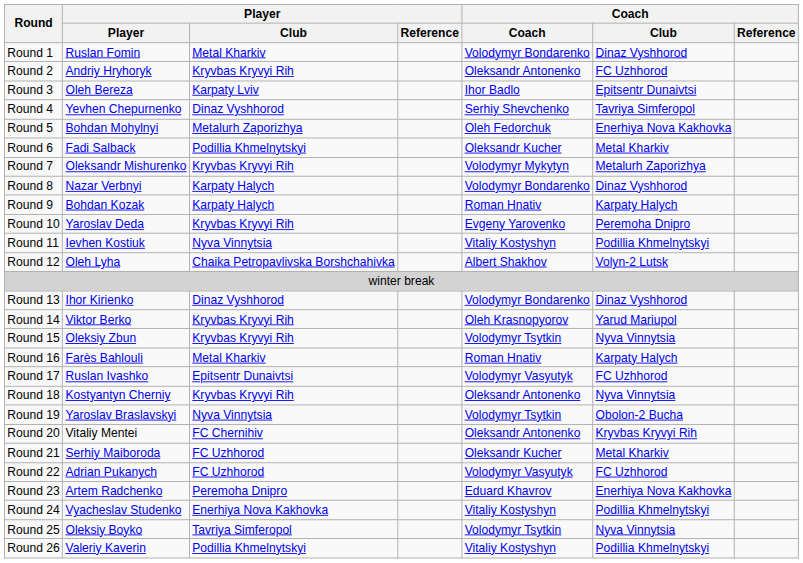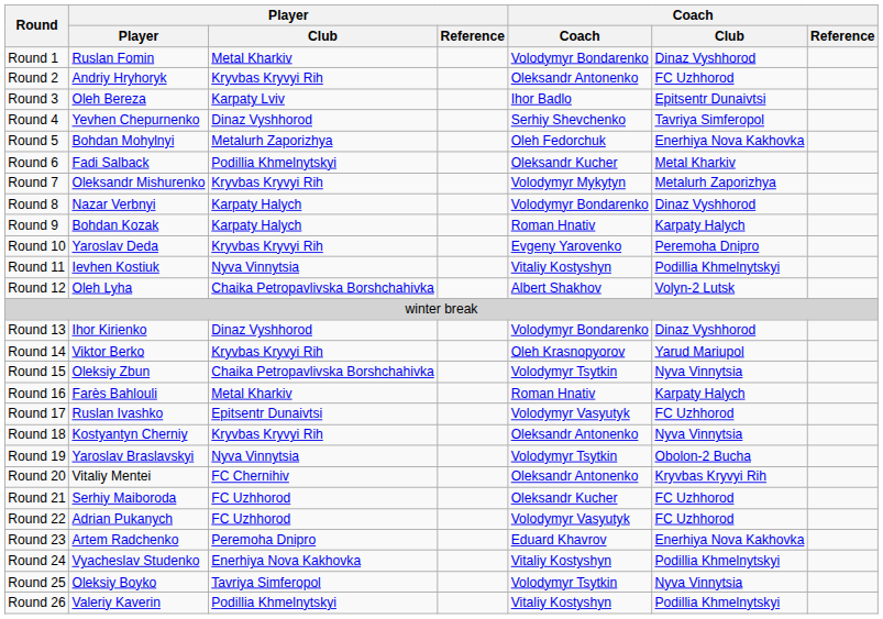 <table class="wikitable collapsible autocollapse" style="text-align:left; font-size:85%">
 <tr>
 <th rowspan="2">Round</th>
 <th colspan="3">Player</th>
 <th colspan="3">Coach</th>
 </tr>
 <tr>
 <th>Player</th>
 <th>Club</th>
 <th>Reference</th>
 <th>Coach</th>
 <th>Club</th>
 <th>Reference</th>
 </tr>
 <tr>
 <td>Round 1</td>
 <td> <a href='#'>Ruslan Fomin</a></td>
 <td><a href='#'>Metal Kharkiv</a></td>
 <td align=center></td>
 <td> <a href='#'>Volodymyr Bondarenko</a></td>
 <td><a href='#'>Dinaz Vyshhorod</a></td>
 <td align=center></td>
 </tr>
 <tr>
 <td>Round 2</td>
 <td> <a href='#'>Andriy Hryhoryk</a></td>
 <td><a href='#'>Kryvbas Kryvyi Rih</a></td>
 <td align=center></td>
 <td> <a href='#'>Oleksandr Antonenko</a></td>
 <td><a href='#'>FC Uzhhorod</a></td>
 <td align=center></td>
 </tr>
 <tr>
 <td>Round 3</td>
 <td> <a href='#'>Oleh Bereza</a></td>
 <td><a href='#'>Karpaty Lviv</a></td>
 <td align=center></td>
 <td> <a href='#'>Ihor Badlo</a></td>
 <td><a href='#'>Epitsentr Dunaivtsi</a></td>
 <td align=center></td>
 </tr>
 <tr>
 <td>Round 4</td>
 <td> <a href='#'>Yevhen Chepurnenko</a></td>
 <td><a href='#'>Dinaz Vyshhorod</a></td>
 <td align=center></td>
 <td> <a href='#'>Serhiy Shevchenko</a></td>
 <td><a href='#'>Tavriya Simferopol</a></td>
 <td align=center></td>
 </tr>
 <tr>
 <td>Round 5</td>
 <td> <a href='#'>Bohdan Mohylnyi</a></td>
 <td><a href='#'>Metalurh Zaporizhya</a></td>
 <td align=center></td>
 <td> <a href='#'>Oleh Fedorchuk</a></td>
 <td><a href='#'>Enerhiya Nova Kakhovka</a></td>
 <td align=center></td>
 </tr>
 <tr>
 <td>Round 6</td>
 <td> <a href='#'>Fadi Salback</a></td>
 <td><a href='#'>Podillia Khmelnytskyi</a></td>
 <td align=center></td>
 <td> <a href='#'>Oleksandr Kucher</a></td>
 <td><a href='#'>Metal Kharkiv</a></td>
 <td align=center></td>
 </tr>
 <tr>
 <td>Round 7</td>
 <td> <a href='#'>Oleksandr Mishurenko</a></td>
 <td><a href='#'>Kryvbas Kryvyi Rih</a></td>
 <td align=center></td>
 <td> <a href='#'>Volodymyr Mykytyn</a></td>
 <td><a href='#'>Metalurh Zaporizhya</a></td>
 <td align=center></td>
 </tr>
 <tr>
 <td>Round 8</td>
 <td> <a href='#'>Nazar Verbnyi</a></td>
 <td><a href='#'>Karpaty Halych</a></td>
 <td align=center></td>
 <td> <a href='#'>Volodymyr Bondarenko</a></td>
 <td><a href='#'>Dinaz Vyshhorod</a></td>
 <td align=center></td>
 </tr>
 <tr>
 <td>Round 9</td>
 <td> <a href='#'>Bohdan Kozak</a></td>
 <td><a href='#'>Karpaty Halych</a></td>
 <td align=center></td>
 <td> <a href='#'>Roman Hnativ</a></td>
 <td><a href='#'>Karpaty Halych</a></td>
 <td align=center></td>
 </tr>
 <tr>
 <td>Round 10</td>
 <td> <a href='#'>Yaroslav Deda</a></td>
 <td><a href='#'>Kryvbas Kryvyi Rih</a></td>
 <td align=center></td>
 <td> <a href='#'>Evgeny Yarovenko</a></td>
 <td><a href='#'>Peremoha Dnipro</a></td>
 <td align=center></td>
 </tr>
 <tr>
 <td>Round 11</td>
 <td> <a href='#'>Ievhen Kostiuk</a></td>
 <td><a href='#'>Nyva Vinnytsia</a></td>
 <td align=center></td>
 <td> <a href='#'>Vitaliy Kostyshyn</a></td>
 <td><a href='#'>Podillia Khmelnytskyi</a></td>
 <td align=center></td>
 </tr>
 <tr>
 <td>Round 12</td>
 <td> <a href='#'>Oleh Lyha</a></td>
 <td><a href='#'>Chaika Petropavlivska Borshchahivka</a></td>
 <td align=center></td>
 <td> <a href='#'>Albert Shakhov</a></td>
 <td><a href='#'>Volyn-2 Lutsk</a></td>
 <td align=center></td>
 </tr>
 <tr>
 <td colspan=7 align=center bgcolor=lightgrey>winter break</td>
 </tr>
 <tr>
 <td>Round 13</td>
 <td> <a href='#'>Ihor Kirienko</a></td>
 <td><a href='#'>Dinaz Vyshhorod</a></td>
 <td align=center></td>
 <td> <a href='#'>Volodymyr Bondarenko</a></td>
 <td><a href='#'>Dinaz Vyshhorod</a></td>
 <td align=center></td>
 </tr>
 <tr>
 <td>Round 14</td>
 <td> <a href='#'>Viktor Berko</a></td>
 <td><a href='#'>Kryvbas Kryvyi Rih</a></td>
 <td align=center></td>
 <td> <a href='#'>Oleh Krasnopyorov</a></td>
 <td><a href='#'>Yarud Mariupol</a></td>
 <td align=center></td>
 </tr>
 <tr>
 <td>Round 15</td>
 <td> <a href='#'>Oleksiy Zbun</a></td>
-<td><a href='#'>Kryvbas Kryvyi Rih</a></td>
+<td><a href='#'>Chaika Petropavlivska Borshchahivka</a></td>
 <td align=center></td>
 <td> <a href='#'>Volodymyr Tsytkin</a></td>
 <td><a href='#'>Nyva Vinnytsia</a></td>
 <td align=center></td>
 </tr>
 <tr>
 <td>Round 16</td>
 <td> <a href='#'>Farès Bahlouli</a></td>
 <td><a href='#'>Metal Kharkiv</a></td>
 <td align=center></td>
 <td> <a href='#'>Roman Hnativ</a></td>
 <td><a href='#'>Karpaty Halych</a></td>
 <td align=center></td>
 </tr>
 <tr>
 <td>Round 17</td>
 <td> <a href='#'>Ruslan Ivashko</a></td>
 <td><a href='#'>Epitsentr Dunaivtsi</a></td>
 <td align=center></td>
 <td> <a href='#'>Volodymyr Vasyutyk</a></td>
 <td><a href='#'>FC Uzhhorod</a></td>
 <td align=center></td>
 </tr>
 <tr>
 <td>Round 18</td>
 <td> <a href='#'>Kostyantyn Cherniy</a></td>
 <td><a href='#'>Kryvbas Kryvyi Rih</a></td>
 <td align=center></td>
 <td> <a href='#'>Oleksandr Antonenko</a></td>
 <td><a href='#'>Nyva Vinnytsia</a></td>
 <td align=center></td>
 </tr>
 <tr>
 <td>Round 19</td>
 <td> <a href='#'>Yaroslav Braslavskyi</a></td>
 <td><a href='#'>Nyva Vinnytsia</a></td>
 <td align=center></td>
 <td> <a href='#'>Volodymyr Tsytkin</a></td>
 <td><a href='#'>Obolon-2 Bucha</a></td>
 <td align=center></td>
 </tr>
 <tr>
 <td>Round 20</td>
 <td> Vitaliy Mentei</td>
 <td><a href='#'>FC Chernihiv</a></td>
 <td align=center></td>
 <td> <a href='#'>Oleksandr Antonenko</a></td>
 <td><a href='#'>Kryvbas Kryvyi Rih</a></td>
 <td align=center></td>
 </tr>
 <tr>
 <td>Round 21</td>
 <td> <a href='#'>Serhiy Maiboroda</a></td>
 <td><a href='#'>FC Uzhhorod</a></td>
 <td align=center></td>
 <td> <a href='#'>Oleksandr Kucher</a></td>
-<td><a href='#'>Metal Kharkiv</a></td>
+<td><a href='#'>FC Uzhhorod</a></td>
 <td align=center></td>
 </tr>
 <tr>
 <td>Round 22</td>
 <td> <a href='#'>Adrian Pukanych</a></td>
 <td><a href='#'>FC Uzhhorod</a></td>
 <td align=center></td>
 <td> <a href='#'>Volodymyr Vasyutyk</a></td>
 <td><a href='#'>FC Uzhhorod</a></td>
 <td align=center></td>
 </tr>
 <tr>
 <td>Round 23</td>
 <td> <a href='#'>Artem Radchenko</a></td>
 <td><a href='#'>Peremoha Dnipro</a></td>
 <td align=center></td>
 <td> <a href='#'>Eduard Khavrov</a></td>
 <td><a href='#'>Enerhiya Nova Kakhovka</a></td>
 <td align=center></td>
 </tr>
 <tr>
 <td>Round 24</td>
 <td> <a href='#'>Vyacheslav Studenko</a></td>
 <td><a href='#'>Enerhiya Nova Kakhovka</a></td>
 <td align=center></td>
 <td> <a href='#'>Vitaliy Kostyshyn</a></td>
 <td><a href='#'>Podillia Khmelnytskyi</a></td>
 <td align=center></td>
 </tr>
 <tr>
 <td>Round 25</td>
 <td> <a href='#'>Oleksiy Boyko</a></td>
 <td><a href='#'>Tavriya Simferopol</a></td>
 <td align=center></td>
 <td> <a href='#'>Volodymyr Tsytkin</a></td>
 <td><a href='#'>Nyva Vinnytsia</a></td>
 <td align=center></td>
 </tr>
 <tr>
 <td>Round 26</td>
 <td> <a href='#'>Valeriy Kaverin</a></td>
 <td><a href='#'>Podillia Khmelnytskyi</a></td>
 <td align=center></td>
 <td> <a href='#'>Vitaliy Kostyshyn</a></td>
 <td><a href='#'>Podillia Khmelnytskyi</a></td>
 <td align=center></td>
 </tr>
 </table>
